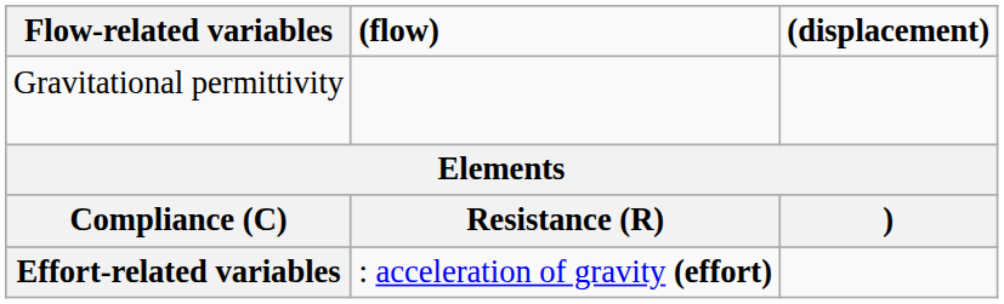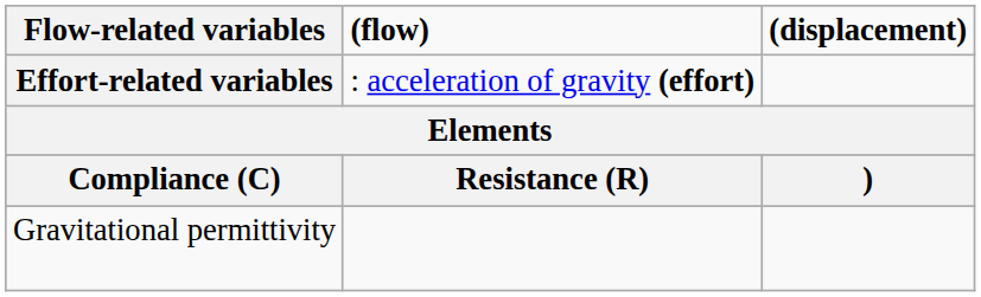 <table class="wikitable">
 <tr>
 <th>Flow-related variables</th>
 <td> <strong>(flow)</strong></td>
 <td> <strong>(displacement)</strong></td>
 </tr>
 <tr>
-<td>Gravitational permittivity<br><strong></strong><br></td>
-<td></td>
+<th>Effort-related variables</th>
+<td>: <a href='#'>acceleration of gravity</a> <strong>(effort)</strong></td>
 <td></td>
 </tr>
 <tr>
 <th colspan="3">Elements</th>
 </tr>
 <tr>
 <th>Compliance (C)</th>
 <th>Resistance (R)</th>
 <th>)</th>
 </tr>
 <tr>
-<th>Effort-related variables</th>
-<td>: <a href='#'>acceleration of gravity</a> <strong>(effort)</strong></td>
+<td>Gravitational permittivity<br><strong></strong><br></td>
+<td></td>
 <td></td>
 </tr>
 </table>
